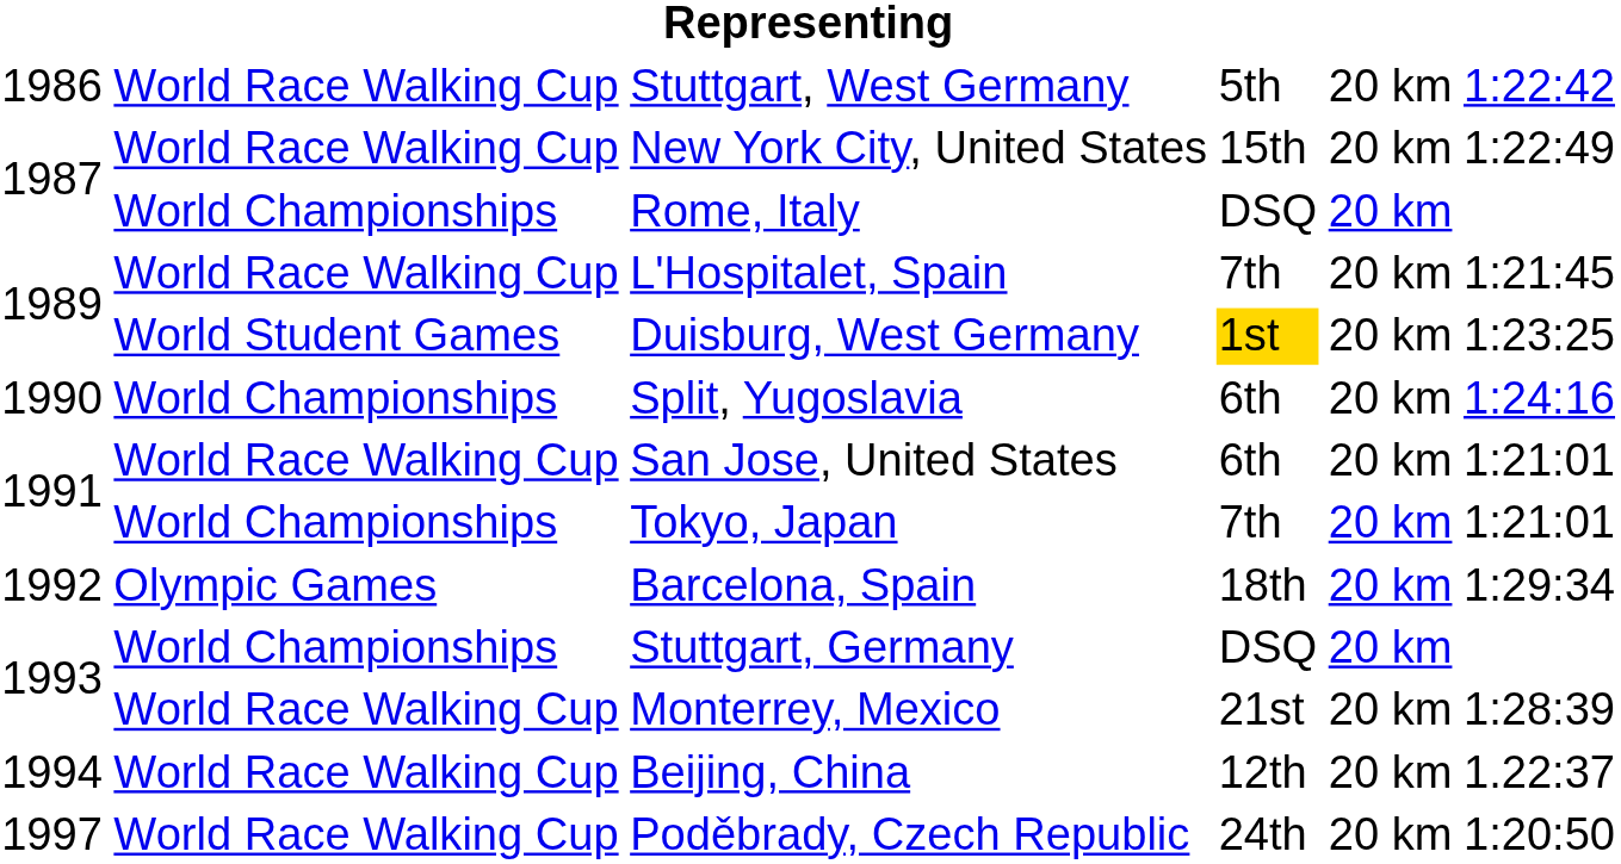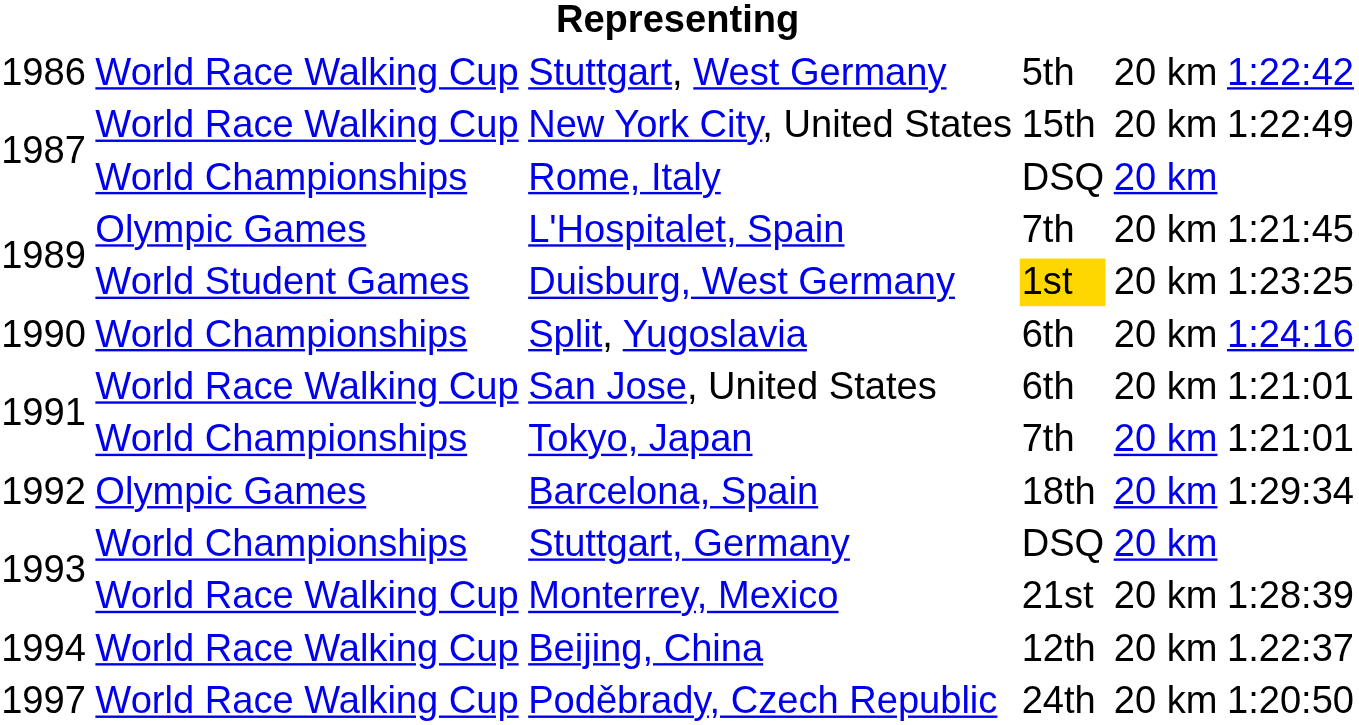 <table>
 <tr>
 <th colspan="6">Representing </th>
 </tr>
 <tr>
 <td>1986</td>
 <td><a href='#'>World Race Walking Cup</a></td>
 <td><a href='#'>Stuttgart</a>, <a href='#'>West Germany</a></td>
 <td>5th</td>
 <td>20 km</td>
 <td><a href='#'>1:22:42</a></td>
 </tr>
 <tr>
 <td rowspan=2>1987</td>
 <td><a href='#'>World Race Walking Cup</a></td>
 <td><a href='#'>New York City</a>, United States</td>
 <td>15th</td>
 <td>20 km</td>
 <td>1:22:49</td>
 </tr>
 <tr>
 <td><a href='#'>World Championships</a></td>
 <td><a href='#'>Rome, Italy</a></td>
 <td>DSQ</td>
 <td><a href='#'>20 km</a></td>
 <td></td>
 </tr>
 <tr>
 <td rowspan=2>1989</td>
-<td><a href='#'>World Race Walking Cup</a></td>
+<td rowspan=1><a href='#'>Olympic Games</a></td>
 <td><a href='#'>L'Hospitalet, Spain</a></td>
 <td>7th</td>
 <td>20 km</td>
 <td>1:21:45</td>
 </tr>
 <tr>
 <td><a href='#'>World Student Games</a></td>
 <td><a href='#'>Duisburg, West Germany</a></td>
 <td bgcolor="gold">1st</td>
 <td>20 km</td>
 <td>1:23:25</td>
 </tr>
 <tr>
 <td>1990</td>
 <td><a href='#'>World Championships</a></td>
 <td><a href='#'>Split</a>, <a href='#'>Yugoslavia</a></td>
 <td>6th</td>
 <td>20 km</td>
 <td><a href='#'>1:24:16</a></td>
 </tr>
 <tr>
 <td rowspan=2>1991</td>
 <td><a href='#'>World Race Walking Cup</a></td>
 <td><a href='#'>San Jose</a>, United States</td>
 <td>6th</td>
 <td>20 km</td>
 <td>1:21:01</td>
 </tr>
 <tr>
 <td><a href='#'>World Championships</a></td>
 <td><a href='#'>Tokyo, Japan</a></td>
 <td>7th</td>
 <td><a href='#'>20 km</a></td>
 <td>1:21:01</td>
 </tr>
 <tr>
 <td rowspan=1>1992</td>
 <td rowspan=1><a href='#'>Olympic Games</a></td>
 <td rowspan=1><a href='#'>Barcelona, Spain</a></td>
 <td>18th</td>
 <td><a href='#'>20 km</a></td>
 <td>1:29:34</td>
 </tr>
 <tr>
 <td rowspan=2>1993</td>
 <td><a href='#'>World Championships</a></td>
 <td><a href='#'>Stuttgart, Germany</a></td>
 <td>DSQ</td>
 <td><a href='#'>20 km</a></td>
 <td></td>
 </tr>
 <tr>
 <td><a href='#'>World Race Walking Cup</a></td>
 <td><a href='#'>Monterrey, Mexico</a></td>
 <td>21st</td>
 <td>20 km</td>
 <td>1:28:39 </td>
 </tr>
 <tr>
 <td>1994</td>
 <td><a href='#'>World Race Walking Cup</a></td>
 <td><a href='#'>Beijing, China</a></td>
 <td>12th</td>
 <td>20 km</td>
 <td>1.22:37 </td>
 </tr>
 <tr>
 <td>1997</td>
 <td><a href='#'>World Race Walking Cup</a></td>
 <td><a href='#'>Poděbrady, Czech Republic</a></td>
 <td>24th</td>
 <td>20 km</td>
 <td>1:20:50</td>
 </tr>
 </table>
